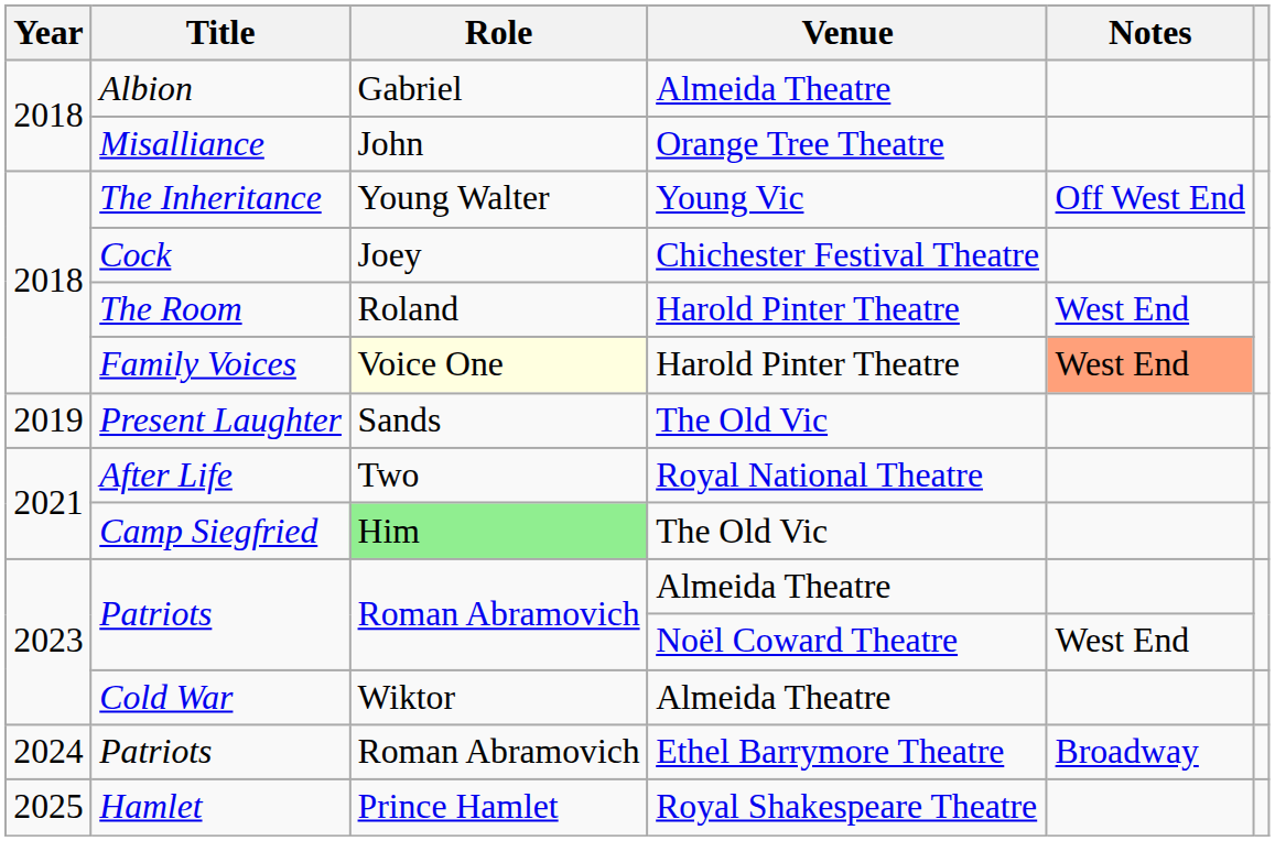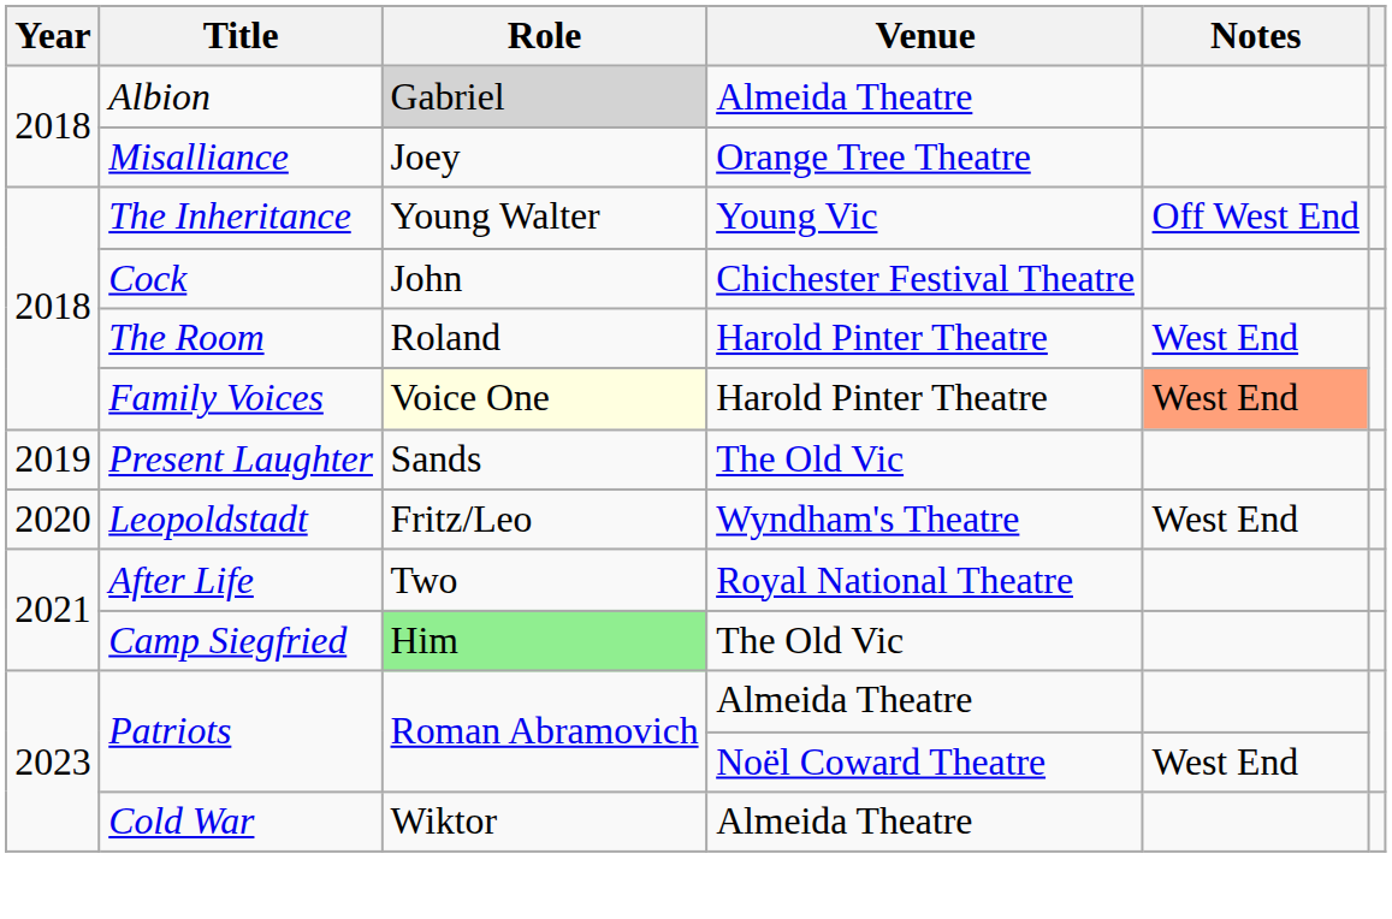 <table class="wikitable plainrowheaders sortable">
 <tr>
 <th>Year</th>
 <th>Title</th>
 <th>Role</th>
 <th>Venue</th>
 <th class="unsortable">Notes</th>
 <th class="unsortable"></th>
 </tr>
 <tr>
 <td rowspan="2">2018</td>
 <td><em>Albion</em></td>
-<td>Gabriel</td>
+<td style="background: lightgrey;">Gabriel</td>
 <td><a href='#'>Almeida Theatre</a></td>
 <td></td>
 <td></td>
 </tr>
 <tr>
 <td><em><a href='#'>Misalliance</a></em></td>
-<td>John</td>
+<td>Joey</td>
 <td><a href='#'>Orange Tree Theatre</a></td>
 <td></td>
 <td></td>
 </tr>
 <tr>
 <td rowspan="4">2018</td>
 <td><em><a href='#'>The Inheritance</a></em></td>
 <td>Young Walter</td>
 <td><a href='#'>Young Vic</a></td>
 <td><a href='#'>Off West End</a></td>
 <td></td>
 </tr>
 <tr>
 <td><em><a href='#'>Cock</a></em></td>
-<td>Joey</td>
+<td>John</td>
 <td><a href='#'>Chichester Festival Theatre</a></td>
 <td></td>
 <td></td>
 </tr>
 <tr>
 <td><em><a href='#'>The Room</a></em></td>
 <td>Roland</td>
 <td><a href='#'>Harold Pinter Theatre</a></td>
 <td><a href='#'>West End</a></td>
 <td rowspan="2"></td>
 </tr>
 <tr>
 <td><em><a href='#'>Family Voices</a></em></td>
 <td style="background: lightyellow;">Voice One</td>
 <td>Harold Pinter Theatre</td>
 <td style="background: lightsalmon;">West End</td>
 </tr>
 <tr>
 <td>2019</td>
 <td><em><a href='#'>Present Laughter</a></em></td>
 <td>Sands</td>
 <td><a href='#'>The Old Vic</a></td>
 <td></td>
+<td></td>
+</tr>
+<tr>
+<td>2020</td>
+<td><em><a href='#'>Leopoldstadt</a></em></td>
+<td>Fritz/Leo</td>
+<td><a href='#'>Wyndham's Theatre</a></td>
+<td>West End</td>
 <td></td>
 </tr>
 <tr>
 <td rowspan="2">2021</td>
 <td><em><a href='#'>After Life</a></em></td>
 <td>Two</td>
 <td><a href='#'>Royal National Theatre</a></td>
 <td></td>
 <td></td>
 </tr>
 <tr>
 <td><em><a href='#'>Camp Siegfried</a></em></td>
 <td style="background: lightgreen;">Him</td>
 <td>The Old Vic</td>
 <td></td>
 <td></td>
 </tr>
 <tr>
 <td rowspan="3">2023</td>
 <td rowspan="2"><em><a href='#'>Patriots</a></em></td>
 <td rowspan="2"><a href='#'>Roman Abramovich</a></td>
 <td>Almeida Theatre</td>
 <td></td>
 <td rowspan="2"></td>
 </tr>
 <tr>
 <td><a href='#'>Noël Coward Theatre</a></td>
 <td>West End</td>
 </tr>
 <tr>
 <td><em><a href='#'>Cold War</a></em></td>
 <td>Wiktor</td>
 <td>Almeida Theatre</td>
 <td></td>
 <td></td>
 </tr>
-<tr>
-<td>2024</td>
-<td><em>Patriots</em></td>
-<td>Roman Abramovich</td>
-<td><a href='#'>Ethel Barrymore Theatre</a></td>
-<td><a href='#'>Broadway</a></td>
-<td></td>
-</tr>
-<tr>
-<td>2025</td>
-<td><em><a href='#'>Hamlet</a></em></td>
-<td><a href='#'>Prince Hamlet</a></td>
-<td><a href='#'>Royal Shakespeare Theatre</a></td>
-<td></td>
-<td></td>
-</tr>
 </table>
